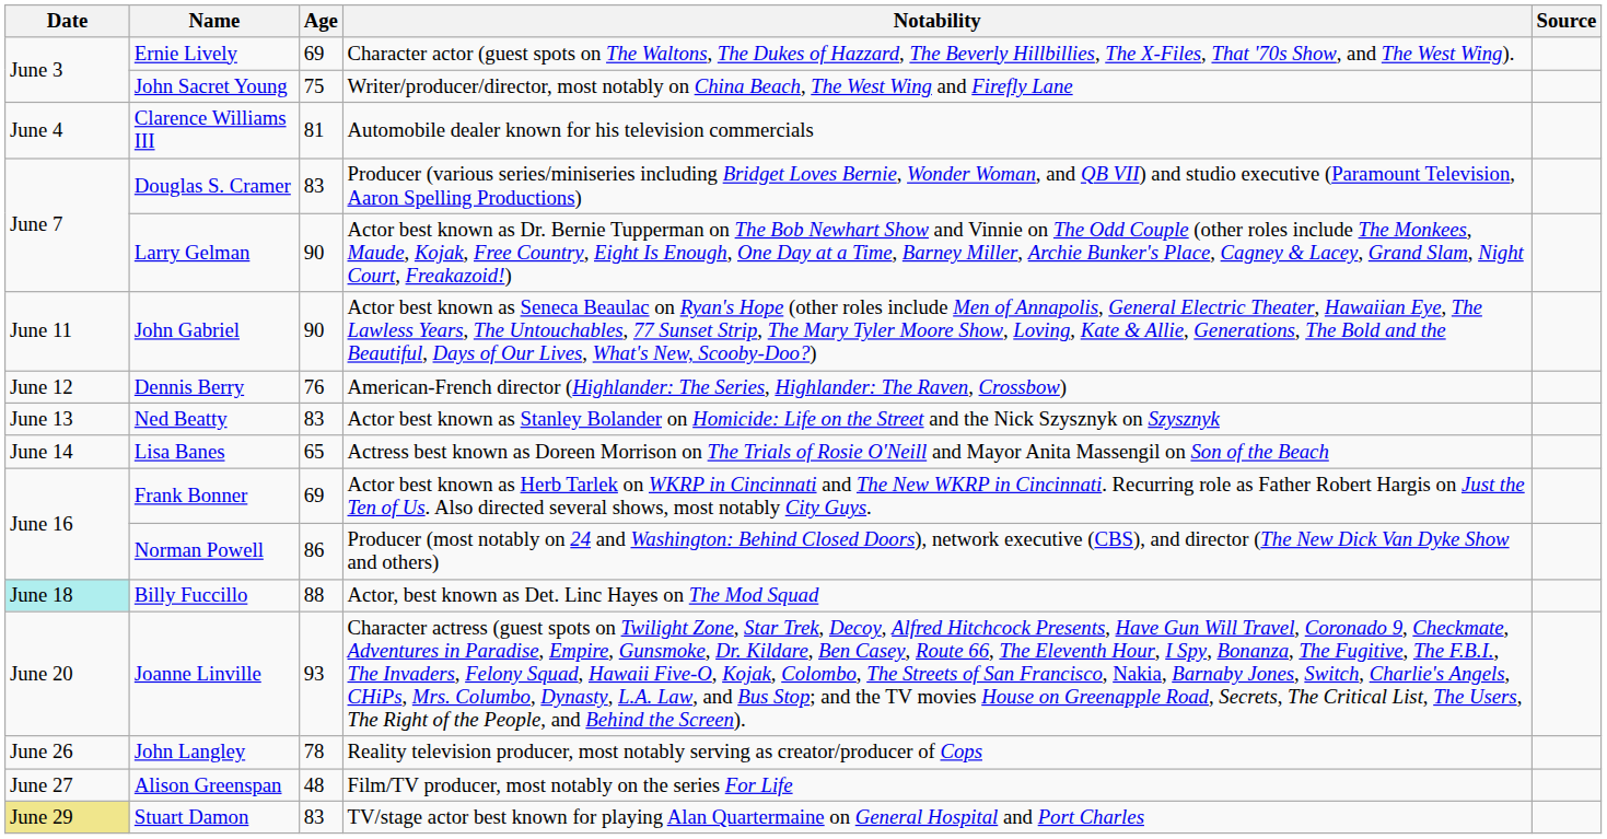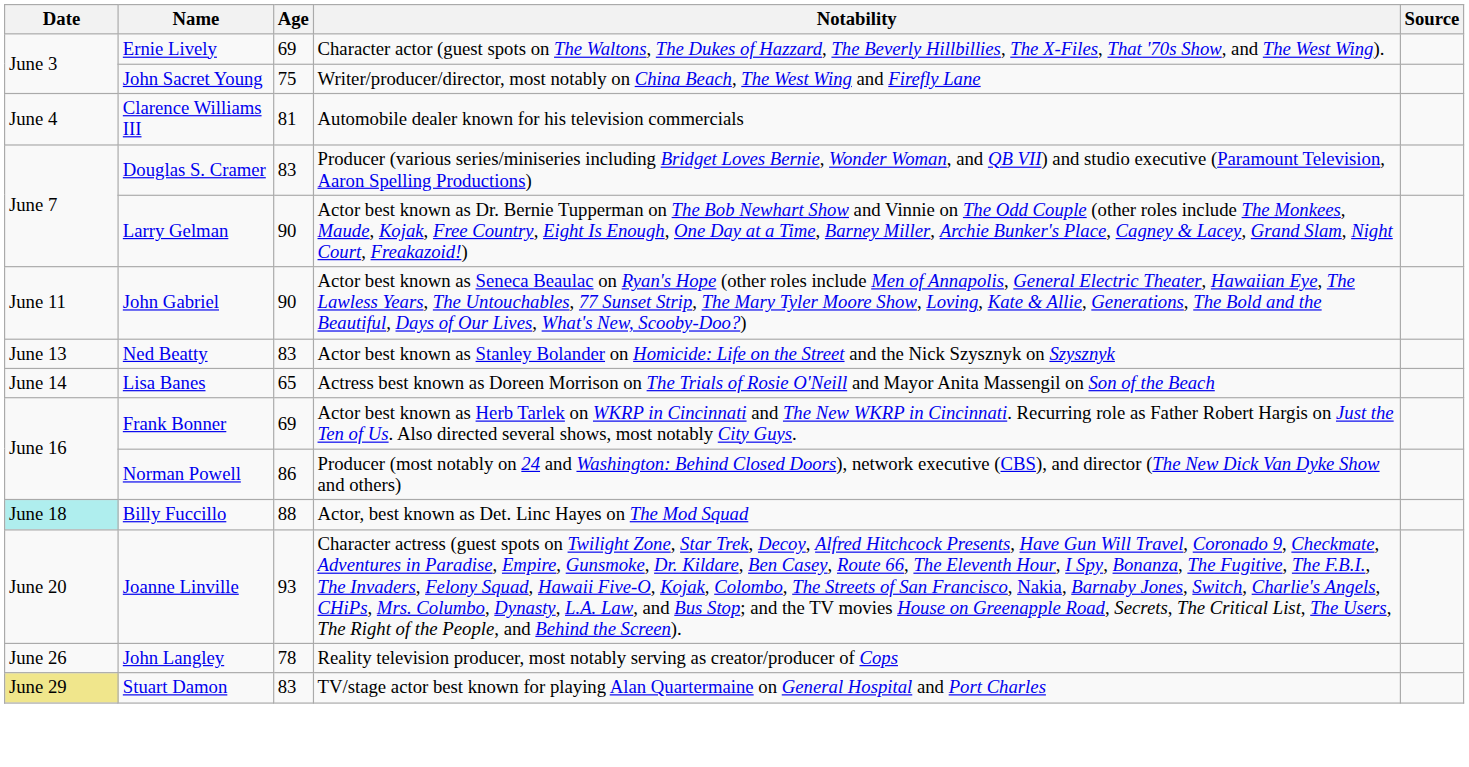 <table class="wikitable sortable">
 <tr>
 <th width=90>Date</th>
 <th width=125>Name</th>
 <th>Age</th>
 <th class="unsortable">Notability</th>
 <th class="unsortable">Source</th>
 </tr>
 <tr>
 <td rowspan="2">June 3</td>
 <td><a href='#'>Ernie Lively</a></td>
 <td>69</td>
 <td>Character actor (guest spots on <em><a href='#'>The Waltons</a></em>, <em><a href='#'>The Dukes of Hazzard</a></em>,  <em><a href='#'>The Beverly Hillbillies</a></em>, <em><a href='#'>The X-Files</a></em>, <em><a href='#'>That '70s Show</a></em>, and <em><a href='#'>The West Wing</a></em>).</td>
 <td></td>
 </tr>
 <tr>
 <td><a href='#'>John Sacret Young</a></td>
 <td>75</td>
 <td>Writer/producer/director, most notably on <em><a href='#'>China Beach</a></em>, <em><a href='#'>The West Wing</a></em> and <em><a href='#'>Firefly Lane</a></em></td>
 <td></td>
 </tr>
 <tr>
 <td>June 4</td>
 <td><a href='#'>Clarence Williams III</a></td>
 <td>81</td>
 <td>Automobile dealer known for his television commercials</td>
 <td></td>
 </tr>
 <tr>
 <td rowspan="2">June 7</td>
 <td><a href='#'>Douglas S. Cramer</a></td>
 <td>83</td>
 <td>Producer (various series/miniseries including <em><a href='#'>Bridget Loves Bernie</a></em>, <em><a href='#'>Wonder Woman</a></em>, and <em><a href='#'>QB VII</a></em>) and studio executive (<a href='#'>Paramount Television</a>, <a href='#'>Aaron Spelling Productions</a>)</td>
 <td></td>
 </tr>
 <tr>
 <td><a href='#'>Larry Gelman</a></td>
 <td>90</td>
 <td>Actor best known as Dr. Bernie Tupperman on <em><a href='#'>The Bob Newhart Show</a></em> and Vinnie on <em><a href='#'>The Odd Couple</a></em> (other roles include <em><a href='#'>The Monkees</a></em>, <em><a href='#'>Maude</a></em>, <em><a href='#'>Kojak</a></em>, <em><a href='#'>Free Country</a></em>, <em><a href='#'>Eight Is Enough</a></em>, <em><a href='#'>One Day at a Time</a></em>, <em><a href='#'>Barney Miller</a></em>, <em><a href='#'>Archie Bunker's Place</a></em>, <em><a href='#'>Cagney & Lacey</a></em>, <em><a href='#'>Grand Slam</a></em>, <em><a href='#'>Night Court</a></em>, <em><a href='#'>Freakazoid!</a></em>)</td>
 <td></td>
 </tr>
 <tr>
 <td>June 11</td>
 <td><a href='#'>John Gabriel</a></td>
 <td>90</td>
 <td>Actor best known as <a href='#'>Seneca Beaulac</a> on <em><a href='#'>Ryan's Hope</a></em> (other roles include <em><a href='#'>Men of Annapolis</a></em>, <em><a href='#'>General Electric Theater</a></em>, <em><a href='#'>Hawaiian Eye</a></em>, <em><a href='#'>The Lawless Years</a></em>, <em><a href='#'>The Untouchables</a></em>, <em><a href='#'>77 Sunset Strip</a></em>, <em><a href='#'>The Mary Tyler Moore Show</a></em>, <em><a href='#'>Loving</a></em>, <em><a href='#'>Kate & Allie</a></em>, <em><a href='#'>Generations</a></em>, <em><a href='#'>The Bold and the Beautiful</a></em>, <em><a href='#'>Days of Our Lives</a></em>, <em><a href='#'>What's New, Scooby-Doo?</a></em>)</td>
-<td></td>
-</tr>
-<tr>
-<td>June 12</td>
-<td><a href='#'>Dennis Berry</a></td>
-<td>76</td>
-<td>American-French director (<em><a href='#'>Highlander: The Series</a></em>, <em><a href='#'>Highlander: The Raven</a></em>, <em><a href='#'>Crossbow</a></em>)</td>
 <td></td>
 </tr>
 <tr>
 <td>June 13</td>
 <td><a href='#'>Ned Beatty</a></td>
 <td>83</td>
 <td>Actor best known as <a href='#'>Stanley Bolander</a> on <em><a href='#'>Homicide: Life on the Street</a></em> and the Nick Szysznyk on <em><a href='#'>Szysznyk</a></em></td>
 <td></td>
 </tr>
 <tr>
 <td>June 14</td>
 <td><a href='#'>Lisa Banes</a></td>
 <td>65</td>
 <td>Actress best known as  Doreen Morrison on <em><a href='#'>The Trials of Rosie O'Neill</a></em> and Mayor Anita Massengil on <em><a href='#'>Son of the Beach</a></em></td>
 <td></td>
 </tr>
 <tr>
 <td rowspan="2">June 16</td>
 <td><a href='#'>Frank Bonner</a></td>
 <td>69</td>
 <td>Actor best known as <a href='#'>Herb Tarlek</a> on <em><a href='#'>WKRP in Cincinnati</a></em> and <em><a href='#'>The New WKRP in Cincinnati</a></em>. Recurring role as Father Robert Hargis on <em><a href='#'>Just the Ten of Us</a></em>. Also directed several shows, most notably <em><a href='#'>City Guys</a></em>.</td>
 <td></td>
 </tr>
 <tr>
 <td><a href='#'>Norman Powell</a></td>
 <td>86</td>
 <td>Producer (most notably on <em><a href='#'>24</a></em> and <em><a href='#'>Washington: Behind Closed Doors</a></em>), network executive (<a href='#'>CBS</a>), and director (<em><a href='#'>The New Dick Van Dyke Show</a></em> and others)</td>
 <td></td>
 </tr>
 <tr>
 <td style="background: paleturquoise;">June 18</td>
 <td><a href='#'>Billy Fuccillo</a></td>
 <td>88</td>
 <td>Actor, best known as Det. Linc Hayes on <em><a href='#'>The Mod Squad</a></em></td>
 <td></td>
 </tr>
 <tr>
 <td>June 20</td>
 <td><a href='#'>Joanne Linville</a></td>
 <td>93</td>
 <td>Character actress (guest spots on <em><a href='#'>Twilight Zone</a></em>, <em><a href='#'>Star Trek</a></em>, <em><a href='#'>Decoy</a></em>, <em><a href='#'>Alfred Hitchcock Presents</a></em>, <em><a href='#'>Have Gun Will Travel</a></em>, <em><a href='#'>Coronado 9</a></em>, <em><a href='#'>Checkmate</a></em>, <em><a href='#'>Adventures in Paradise</a></em>, <em><a href='#'>Empire</a></em>, <em><a href='#'>Gunsmoke</a></em>, <em><a href='#'>Dr. Kildare</a></em>, <em><a href='#'>Ben Casey</a></em>, <em><a href='#'>Route 66</a></em>, <em><a href='#'>The Eleventh Hour</a></em>, <em><a href='#'>I Spy</a></em>,  <em><a href='#'>Bonanza</a></em>, <em><a href='#'>The Fugitive</a></em>, <em><a href='#'>The F.B.I.</a></em>, <em><a href='#'>The Invaders</a></em>, <em><a href='#'>Felony Squad</a></em>, <em><a href='#'>Hawaii Five-O</a></em>, <em><a href='#'>Kojak</a>, <a href='#'>Colombo</a></em>, <em><a href='#'>The Streets of San Francisco</a></em>, <em><a href='#'></em>Nakia<em></a></em>, <em><a href='#'>Barnaby Jones</a></em>, <em><a href='#'>Switch</a></em>, <em><a href='#'>Charlie's Angels</a></em>, <em><a href='#'>CHiPs</a></em>, <em><a href='#'>Mrs. Columbo</a></em>, <em><a href='#'>Dynasty</a></em>, <em><a href='#'>L.A. Law</a></em>, and <em><a href='#'>Bus Stop</a></em>; and the TV movies <em><a href='#'>House on Greenapple Road</a></em>, <em>Secrets</em>, <em>The Critical List</em>, <em><a href='#'>The Users</a></em>, <em>The Right of the People</em>, and <em><a href='#'>Behind the Screen</a></em>).</td>
 <td></td>
 </tr>
 <tr>
 <td>June 26</td>
 <td><a href='#'>John Langley</a></td>
 <td>78</td>
 <td>Reality television producer, most notably serving as creator/producer of <em><a href='#'>Cops</a></em></td>
 <td></td>
 </tr>
 <tr>
-<td>June 27</td>
-<td><a href='#'>Alison Greenspan</a></td>
-<td>48</td>
-<td>Film/TV producer, most notably on the series <em><a href='#'>For Life</a></em></td>
-<td></td>
-</tr>
-<tr>
 <td style="background: khaki;">June 29</td>
 <td><a href='#'>Stuart Damon</a></td>
 <td>83</td>
 <td>TV/stage actor best known for playing <a href='#'>Alan Quartermaine</a> on <em><a href='#'>General Hospital</a></em> and <em><a href='#'>Port Charles</a></em></td>
 <td></td>
 </tr>
 </table>
